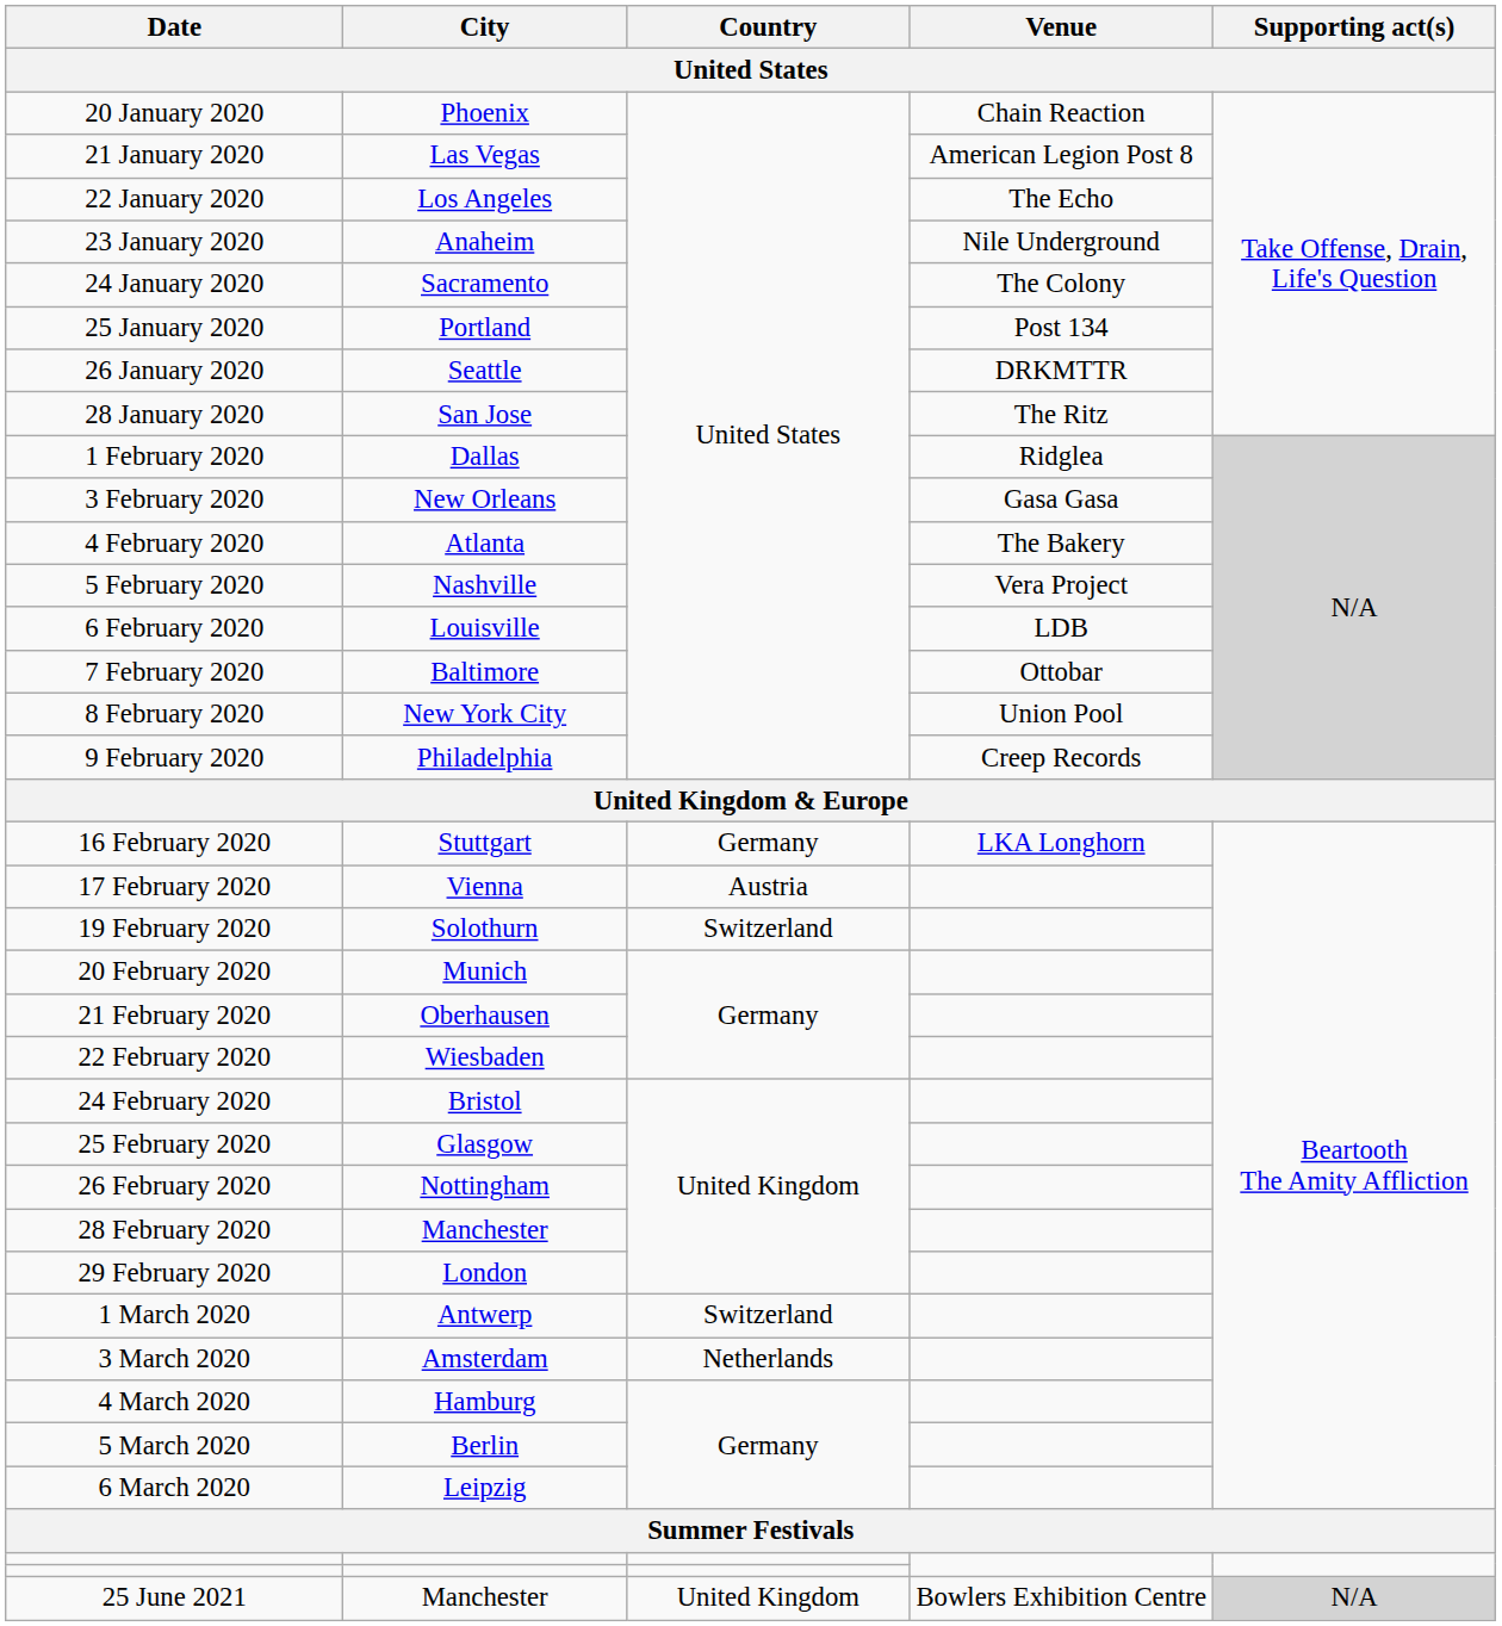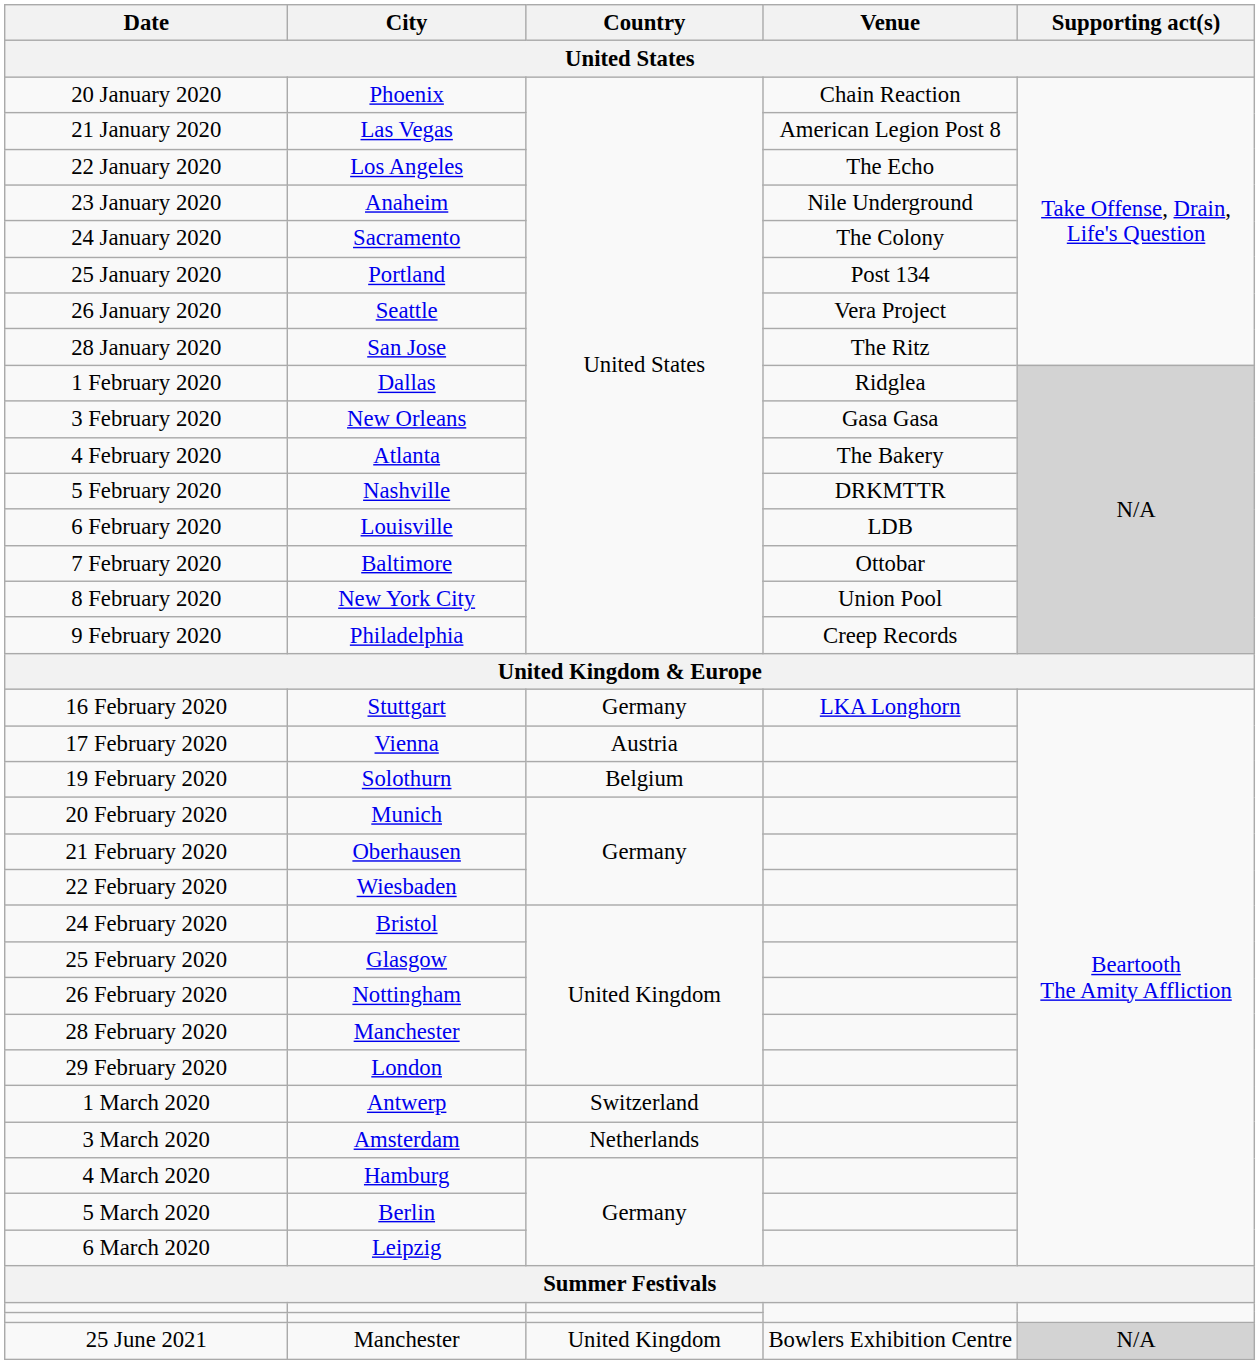 <table class="wikitable" style="text-align:center;">
 <tr>
 <th scope="col" style="width:12em;">Date</th>
 <th scope="col" style="width:10em;">City</th>
 <th scope="col" style="width:10em;">Country</th>
 <th>Venue</th>
 <th scope="col" style="width:10em;">Supporting act(s)</th>
 </tr>
 <tr>
 <th colspan="5">United States</th>
 </tr>
 <tr>
 <td>20 January 2020</td>
 <td><a href='#'>Phoenix</a></td>
 <td rowspan="16">United States</td>
 <td>Chain Reaction</td>
 <td rowspan="8"><a href='#'>Take Offense</a>, <a href='#'>Drain</a>, <a href='#'>Life's Question</a></td>
 </tr>
 <tr>
 <td>21 January 2020</td>
 <td><a href='#'>Las Vegas</a></td>
 <td>American Legion Post 8</td>
 </tr>
 <tr>
 <td>22 January 2020</td>
 <td><a href='#'>Los Angeles</a></td>
 <td>The Echo</td>
 </tr>
 <tr>
 <td>23 January 2020</td>
 <td><a href='#'>Anaheim</a></td>
 <td>Nile Underground</td>
 </tr>
 <tr>
 <td>24 January 2020</td>
 <td><a href='#'>Sacramento</a></td>
 <td>The Colony</td>
 </tr>
 <tr>
 <td>25 January 2020</td>
 <td><a href='#'>Portland</a></td>
 <td>Post 134</td>
 </tr>
 <tr>
 <td>26 January 2020</td>
 <td><a href='#'>Seattle</a></td>
-<td>DRKMTTR</td>
+<td>Vera Project</td>
 </tr>
 <tr>
 <td>28 January 2020</td>
 <td><a href='#'>San Jose</a></td>
 <td>The Ritz</td>
 </tr>
 <tr>
 <td>1 February 2020</td>
 <td><a href='#'>Dallas</a></td>
 <td>Ridglea</td>
 <td rowspan="8" bgcolor=#D3D3D3>N/A</td>
 </tr>
 <tr>
 <td>3 February 2020</td>
 <td><a href='#'>New Orleans</a></td>
 <td>Gasa Gasa</td>
 </tr>
 <tr>
 <td>4 February 2020</td>
 <td><a href='#'>Atlanta</a></td>
 <td>The Bakery</td>
 </tr>
 <tr>
 <td>5 February 2020</td>
 <td><a href='#'>Nashville</a></td>
-<td>Vera Project</td>
+<td>DRKMTTR</td>
 </tr>
 <tr>
 <td>6 February 2020</td>
 <td><a href='#'>Louisville</a></td>
 <td>LDB</td>
 </tr>
 <tr>
 <td>7 February 2020</td>
 <td><a href='#'>Baltimore</a></td>
 <td>Ottobar</td>
 </tr>
 <tr>
 <td>8 February 2020</td>
 <td><a href='#'>New York City</a></td>
 <td>Union Pool</td>
 </tr>
 <tr>
 <td>9 February 2020</td>
 <td><a href='#'>Philadelphia</a></td>
 <td>Creep Records</td>
 </tr>
 <tr>
 <th colspan="5">United Kingdom & Europe</th>
 </tr>
 <tr>
 <td>16 February 2020</td>
 <td><a href='#'>Stuttgart</a></td>
 <td>Germany</td>
 <td><a href='#'>LKA Longhorn</a></td>
 <td rowspan="16"><a href='#'>Beartooth</a><br><a href='#'>The Amity Affliction</a></td>
 </tr>
 <tr>
 <td>17 February 2020</td>
 <td><a href='#'>Vienna</a></td>
 <td>Austria</td>
 <td></td>
 </tr>
 <tr>
 <td>19 February 2020</td>
 <td><a href='#'>Solothurn</a></td>
-<td>Switzerland</td>
+<td>Belgium</td>
 <td></td>
 </tr>
 <tr>
 <td>20 February 2020</td>
 <td><a href='#'>Munich</a></td>
 <td rowspan="3">Germany</td>
 </tr>
 <tr>
 <td>21 February 2020</td>
 <td><a href='#'>Oberhausen</a></td>
 <td></td>
 </tr>
 <tr>
 <td>22 February 2020</td>
 <td><a href='#'>Wiesbaden</a></td>
 <td></td>
 </tr>
 <tr>
 <td>24 February 2020</td>
 <td><a href='#'>Bristol</a></td>
 <td rowspan="5">United Kingdom</td>
 <td></td>
 </tr>
 <tr>
 <td>25 February 2020</td>
 <td><a href='#'>Glasgow</a></td>
 <td></td>
 </tr>
 <tr>
 <td>26 February 2020</td>
 <td><a href='#'>Nottingham</a></td>
 <td></td>
 </tr>
 <tr>
 <td>28 February 2020</td>
 <td><a href='#'>Manchester</a></td>
 <td></td>
 </tr>
 <tr>
 <td>29 February 2020</td>
 <td><a href='#'>London</a></td>
 <td></td>
 </tr>
 <tr>
 <td>1 March 2020</td>
 <td><a href='#'>Antwerp</a></td>
 <td>Switzerland</td>
 <td></td>
 </tr>
 <tr>
 <td>3 March 2020</td>
 <td><a href='#'>Amsterdam</a></td>
 <td>Netherlands</td>
 <td></td>
 </tr>
 <tr>
 <td>4 March 2020</td>
 <td><a href='#'>Hamburg</a></td>
 <td rowspan="3">Germany</td>
 <td></td>
 </tr>
 <tr>
 <td>5 March 2020</td>
 <td><a href='#'>Berlin</a></td>
 <td></td>
 </tr>
 <tr>
 <td>6 March 2020</td>
 <td><a href='#'>Leipzig</a></td>
 <td></td>
 </tr>
 <tr>
 <th colspan="5">Summer Festivals</th>
 </tr>
 <tr>
 <td></td>
 <td></td>
 <td></td>
 <td rowspan="2"></td>
 <td rowspan="2"></td>
 </tr>
 <tr>
 <td></td>
 <td></td>
 <td></td>
 </tr>
 <tr>
 <td>25 June 2021</td>
 <td>Manchester</td>
 <td>United Kingdom</td>
 <td>Bowlers Exhibition Centre</td>
 <td bgcolor=#D3D3D3>N/A</td>
 </tr>
 </table>
